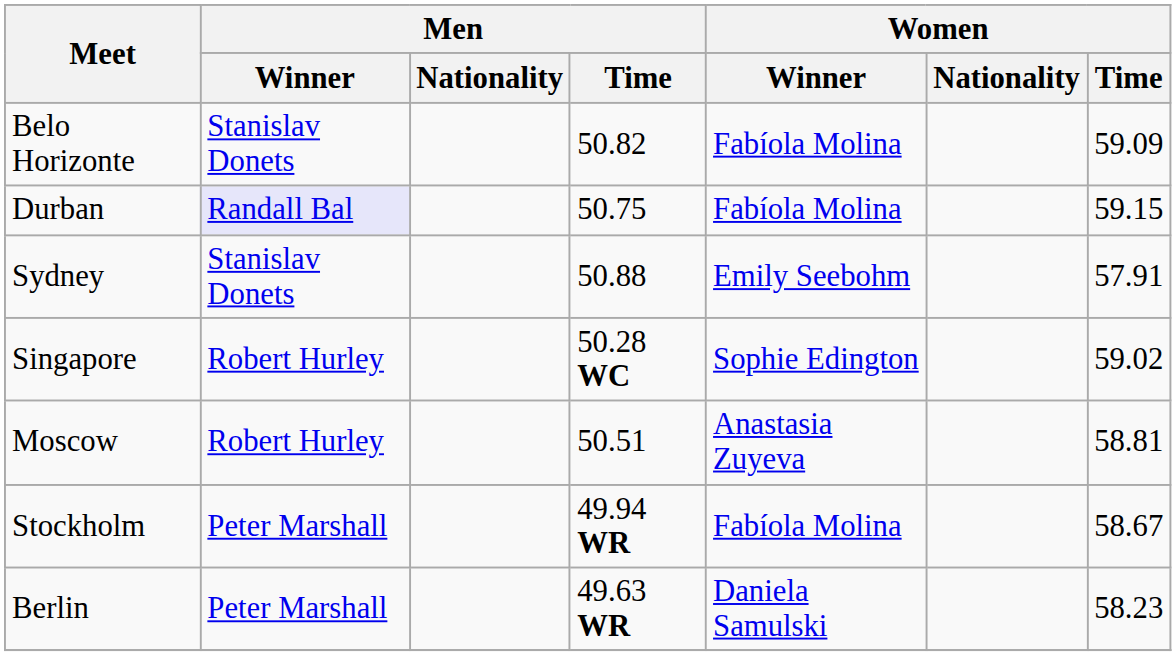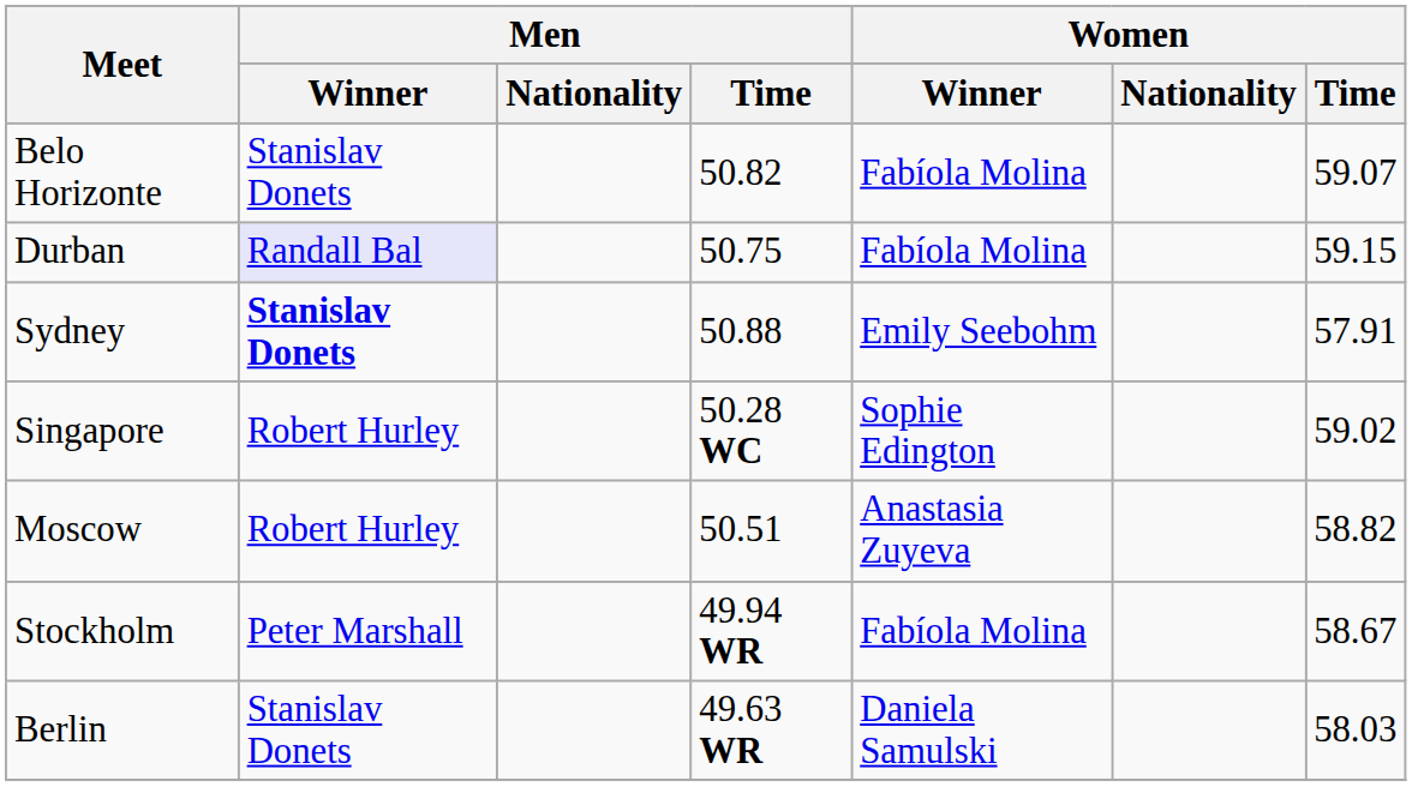 <table class="wikitable">
 <tr>
 <th rowspan="2">Meet</th>
 <th colspan="3">Men</th>
 <th colspan="3">Women</th>
 </tr>
 <tr>
 <th>Winner</th>
 <th>Nationality</th>
 <th>Time</th>
 <th>Winner</th>
 <th>Nationality</th>
 <th>Time</th>
 </tr>
 <tr>
 <td>Belo Horizonte</td>
 <td><a href='#'>Stanislav Donets</a></td>
 <td></td>
 <td>50.82</td>
 <td><a href='#'>Fabíola Molina</a></td>
 <td></td>
-<td>59.09</td>
+<td>59.07</td>
 </tr>
 <tr>
 <td>Durban</td>
 <td style="background: lavender;"><a href='#'>Randall Bal</a></td>
 <td></td>
 <td>50.75</td>
 <td><a href='#'>Fabíola Molina</a></td>
 <td></td>
 <td>59.15</td>
 </tr>
 <tr>
 <td>Sydney</td>
-<td><a href='#'>Stanislav Donets</a></td>
+<td><strong><a href='#'>Stanislav Donets</a></strong></td>
 <td></td>
 <td>50.88</td>
 <td><a href='#'>Emily Seebohm</a></td>
 <td></td>
 <td>57.91</td>
 </tr>
 <tr>
 <td>Singapore</td>
 <td><a href='#'>Robert Hurley</a></td>
 <td></td>
 <td>50.28 <strong>WC</strong></td>
 <td><a href='#'>Sophie Edington</a></td>
 <td></td>
 <td>59.02</td>
 </tr>
 <tr>
 <td>Moscow</td>
 <td><a href='#'>Robert Hurley</a></td>
 <td></td>
 <td>50.51</td>
 <td><a href='#'>Anastasia Zuyeva</a></td>
 <td></td>
-<td>58.81</td>
+<td>58.82</td>
 </tr>
 <tr>
 <td>Stockholm</td>
 <td><a href='#'>Peter Marshall</a></td>
 <td></td>
 <td>49.94 <strong>WR</strong></td>
 <td><a href='#'>Fabíola Molina</a></td>
 <td></td>
 <td>58.67</td>
 </tr>
 <tr>
 <td>Berlin</td>
-<td><a href='#'>Peter Marshall</a></td>
+<td><a href='#'>Stanislav Donets</a></td>
 <td></td>
 <td>49.63 <strong>WR</strong></td>
 <td><a href='#'>Daniela Samulski</a></td>
 <td></td>
-<td>58.23</td>
+<td>58.03</td>
 </tr>
 <tr>
 </tr>
 </table>
